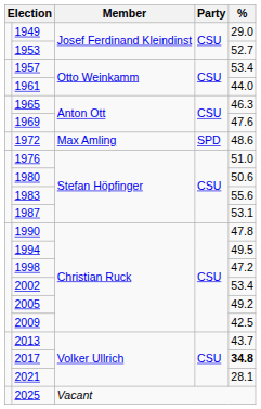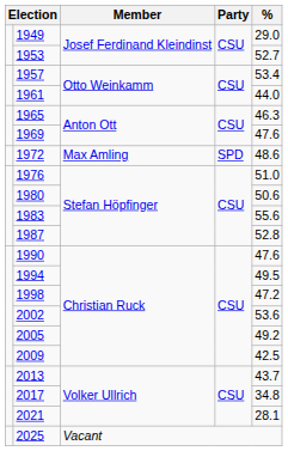 <table class=wikitable>
 <tr>
 <th colspan=2>Election</th>
 <th>Member</th>
 <th>Party</th>
 <th>%</th>
 </tr>
 <tr>
 <td rowspan=2 bgcolor=></td>
 <td><a href='#'>1949</a></td>
 <td rowspan=2><a href='#'>Josef Ferdinand Kleindinst</a></td>
 <td rowspan=2><a href='#'>CSU</a></td>
 <td align=right>29.0</td>
 </tr>
 <tr>
 <td><a href='#'>1953</a></td>
 <td align=right>52.7</td>
 </tr>
 <tr>
 <td rowspan=2 bgcolor=></td>
 <td><a href='#'>1957</a></td>
 <td rowspan=2><a href='#'>Otto Weinkamm</a></td>
 <td rowspan=2><a href='#'>CSU</a></td>
 <td align=right>53.4</td>
 </tr>
 <tr>
 <td><a href='#'>1961</a></td>
 <td align=right>44.0</td>
 </tr>
 <tr>
 <td rowspan=2 bgcolor=></td>
 <td><a href='#'>1965</a></td>
 <td rowspan=2><a href='#'>Anton Ott</a></td>
 <td rowspan=2><a href='#'>CSU</a></td>
 <td align=right>46.3</td>
 </tr>
 <tr>
 <td><a href='#'>1969</a></td>
 <td align=right>47.6</td>
 </tr>
 <tr>
 <td bgcolor=></td>
 <td><a href='#'>1972</a></td>
 <td><a href='#'>Max Amling</a></td>
 <td><a href='#'>SPD</a></td>
 <td align=right>48.6</td>
 </tr>
 <tr>
 <td rowspan=4 bgcolor=></td>
 <td><a href='#'>1976</a></td>
 <td rowspan=4><a href='#'>Stefan Höpfinger</a></td>
 <td rowspan=4><a href='#'>CSU</a></td>
 <td align=right>51.0</td>
 </tr>
 <tr>
 <td><a href='#'>1980</a></td>
 <td align=right>50.6</td>
 </tr>
 <tr>
 <td><a href='#'>1983</a></td>
 <td align=right>55.6</td>
 </tr>
 <tr>
 <td><a href='#'>1987</a></td>
-<td align=right>53.1</td>
+<td align=right>52.8</td>
 </tr>
 <tr>
 <td rowspan=6 bgcolor=></td>
 <td><a href='#'>1990</a></td>
 <td rowspan=6><a href='#'>Christian Ruck</a></td>
 <td rowspan=6><a href='#'>CSU</a></td>
-<td align=right>47.8</td>
+<td align=right>47.6</td>
 </tr>
 <tr>
 <td><a href='#'>1994</a></td>
 <td align=right>49.5</td>
 </tr>
 <tr>
 <td><a href='#'>1998</a></td>
 <td align=right>47.2</td>
 </tr>
 <tr>
 <td><a href='#'>2002</a></td>
-<td align=right>53.4</td>
+<td align=right>53.6</td>
 </tr>
 <tr>
 <td><a href='#'>2005</a></td>
 <td align=right>49.2</td>
 </tr>
 <tr>
 <td><a href='#'>2009</a></td>
 <td align=right>42.5</td>
 </tr>
 <tr>
 <td rowspan=3 bgcolor=></td>
 <td><a href='#'>2013</a></td>
 <td rowspan=3><a href='#'>Volker Ullrich</a></td>
 <td rowspan=3><a href='#'>CSU</a></td>
 <td align=right>43.7</td>
 </tr>
 <tr>
 <td><a href='#'>2017</a></td>
-<td align=right><strong>34.8</strong></td>
+<td align=right>34.8</td>
 </tr>
 <tr>
 <td><a href='#'>2021</a></td>
 <td align=right>28.1</td>
 </tr>
 <tr>
 <td></td>
 <td><a href='#'>2025</a></td>
 <td colspan=3><em>Vacant</em></td>
 </tr>
 </table>
